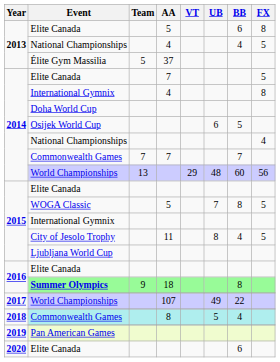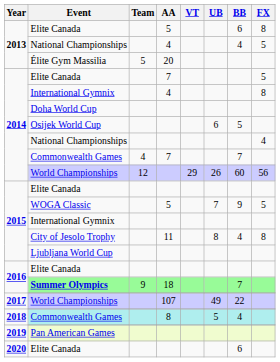 <table class="wikitable" style="text-align:center; font-size:95%;">
 <tr>
 <th align=center>Year</th>
 <th align=center>Event</th>
 <th style="width:30px;">Team</th>
 <th style="width:30px;">AA</th>
 <th style="width:30px;"><a href='#'>VT</a></th>
 <th style="width:30px;"><a href='#'>UB</a></th>
 <th style="width:30px;"><a href='#'>BB</a></th>
 <th style="width:30px;"><a href='#'>FX</a></th>
 </tr>
 <tr>
 <td rowspan="3"><strong>2013</strong></td>
 <td align=left>Elite Canada</td>
 <td></td>
 <td>5</td>
 <td></td>
 <td></td>
 <td>6</td>
 <td>8</td>
 </tr>
 <tr>
 <td align=left>National Championships</td>
 <td></td>
 <td>4</td>
 <td></td>
 <td></td>
 <td>4</td>
 <td>5</td>
 </tr>
 <tr>
 <td align=left>Élite Gym Massilia</td>
 <td>5</td>
-<td>37</td>
+<td>20</td>
 <td></td>
 <td></td>
 <td></td>
 <td></td>
 </tr>
 <tr>
 <td rowspan="7"><strong><a href='#'>2014</a></strong></td>
 <td align=left>Elite Canada</td>
 <td></td>
 <td>7</td>
 <td></td>
 <td></td>
 <td></td>
 <td>5</td>
 </tr>
 <tr>
 <td align=left><a href='#'>International Gymnix</a></td>
 <td></td>
 <td>4</td>
 <td></td>
 <td></td>
 <td></td>
 <td>8</td>
 </tr>
 <tr>
 <td align=left><a href='#'>Doha World Cup</a></td>
 <td></td>
 <td></td>
 <td></td>
 <td></td>
 <td></td>
 <td></td>
 </tr>
 <tr>
 <td align=left><a href='#'>Osijek World Cup</a></td>
 <td></td>
 <td></td>
 <td></td>
 <td>6</td>
 <td>5</td>
 <td></td>
 </tr>
 <tr>
 <td align=left>National Championships</td>
 <td></td>
 <td></td>
 <td></td>
 <td></td>
 <td></td>
 <td>4</td>
 </tr>
 <tr>
 <td align=left><a href='#'>Commonwealth Games</a></td>
-<td>7</td>
+<td>4</td>
 <td>7</td>
 <td></td>
 <td></td>
 <td>7</td>
 <td></td>
 </tr>
 <tr style="background:#ccf;">
 <td align=left><a href='#'>World Championships</a></td>
-<td>13</td>
+<td>12</td>
 <td></td>
 <td>29</td>
-<td>48</td>
+<td>26</td>
 <td>60</td>
 <td>56</td>
 </tr>
 <tr>
 <td rowspan="5"><strong><a href='#'>2015</a></strong></td>
 <td align=left>Elite Canada</td>
 <td></td>
 <td></td>
 <td></td>
 <td></td>
 <td></td>
 <td></td>
 </tr>
 <tr>
 <td align=left><a href='#'>WOGA Classic</a></td>
 <td></td>
 <td>5</td>
 <td></td>
 <td>7</td>
-<td>8</td>
+<td>9</td>
 <td>5</td>
 </tr>
 <tr>
 <td align=left>International Gymnix</td>
 <td></td>
 <td></td>
 <td></td>
 <td></td>
 <td></td>
 <td></td>
 </tr>
 <tr>
 <td align=left><a href='#'>City of Jesolo Trophy</a></td>
 <td></td>
 <td>11</td>
 <td></td>
 <td>8</td>
 <td>4</td>
-<td>5</td>
+<td>8</td>
 </tr>
 <tr>
 <td align=left><a href='#'>Ljubljana World Cup</a></td>
 <td></td>
 <td></td>
 <td></td>
 <td></td>
 <td></td>
 <td></td>
 </tr>
 <tr>
 <td rowspan="2"><strong><a href='#'>2016</a></strong></td>
 <td align=left>Elite Canada</td>
 <td></td>
 <td></td>
 <td></td>
 <td></td>
 <td></td>
 <td></td>
 </tr>
 <tr bgcolor="#98fb98">
 <td align=left><strong><a href='#'>Summer Olympics</a></strong></td>
 <td>9</td>
 <td>18</td>
 <td></td>
 <td></td>
-<td>8</td>
+<td>7</td>
 <td></td>
 </tr>
 <tr>
 <td rowspan="2"><strong><a href='#'>2017</a></strong></td>
 </tr>
 <tr style="background:#ccf;">
 <td align=left style="background:#ccf;"><a href='#'>World Championships</a></td>
 <td></td>
 <td>107</td>
 <td></td>
 <td>49</td>
 <td>22</td>
 <td></td>
 </tr>
 <tr>
 <td rowspan="2"><strong><a href='#'>2018</a></strong></td>
 </tr>
 <tr bgcolor="#afeeee">
 <td align=left><a href='#'>Commonwealth Games</a></td>
 <td></td>
 <td>8</td>
 <td></td>
 <td>5</td>
 <td>4</td>
 <td></td>
 </tr>
 <tr>
 <td rowspan="2"><strong><a href='#'>2019</a></strong></td>
 </tr>
 <tr bgcolor=#f0fccf>
 <td align=left><a href='#'>Pan American Games</a></td>
 <td></td>
 <td></td>
 <td></td>
 <td></td>
 <td></td>
 <td></td>
 </tr>
 <tr>
 <td rowspan="1"><strong><a href='#'>2020</a></strong></td>
 <td align=left>Elite Canada</td>
 <td></td>
 <td></td>
 <td></td>
 <td></td>
 <td>6</td>
 <td></td>
 </tr>
 </table>
